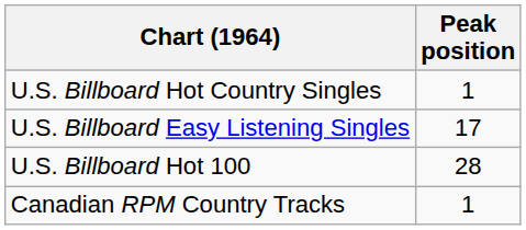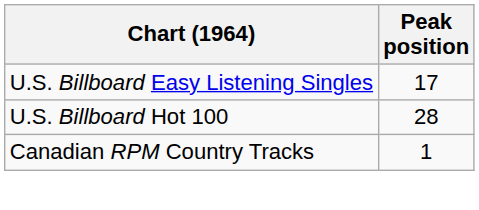 <table class="wikitable sortable">
 <tr>
 <th align="left">Chart (1964)</th>
 <th align="center">Peak<br>position</th>
-</tr>
-<tr>
-<td align="left">U.S. <em>Billboard</em> Hot Country Singles</td>
-<td align="center">1</td>
 </tr>
 <tr>
 <td>U.S. <em>Billboard</em> <a href='#'>Easy Listening Singles</a></td>
 <td align="center">17</td>
 </tr>
 <tr>
 <td align="left">U.S. <em>Billboard</em> Hot 100</td>
 <td align="center">28</td>
 </tr>
 <tr>
 <td align="left">Canadian <em>RPM</em> Country Tracks</td>
 <td align="center">1</td>
 </tr>
 </table>
